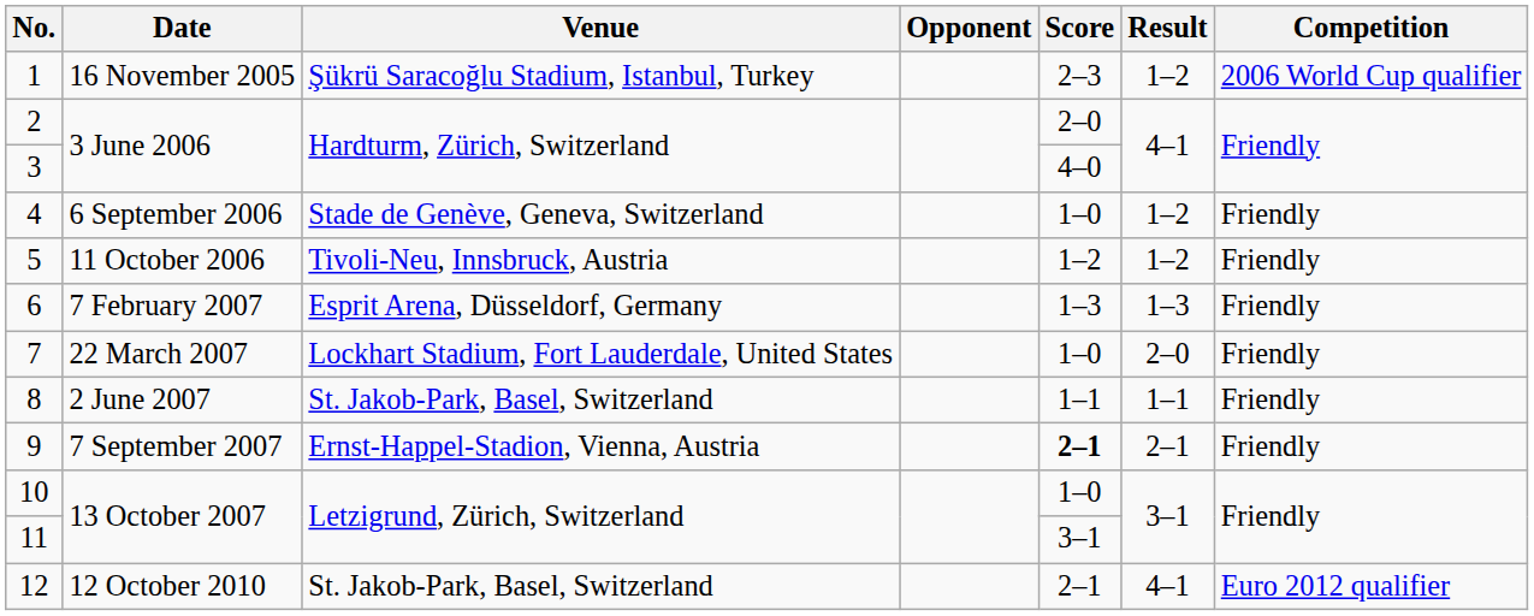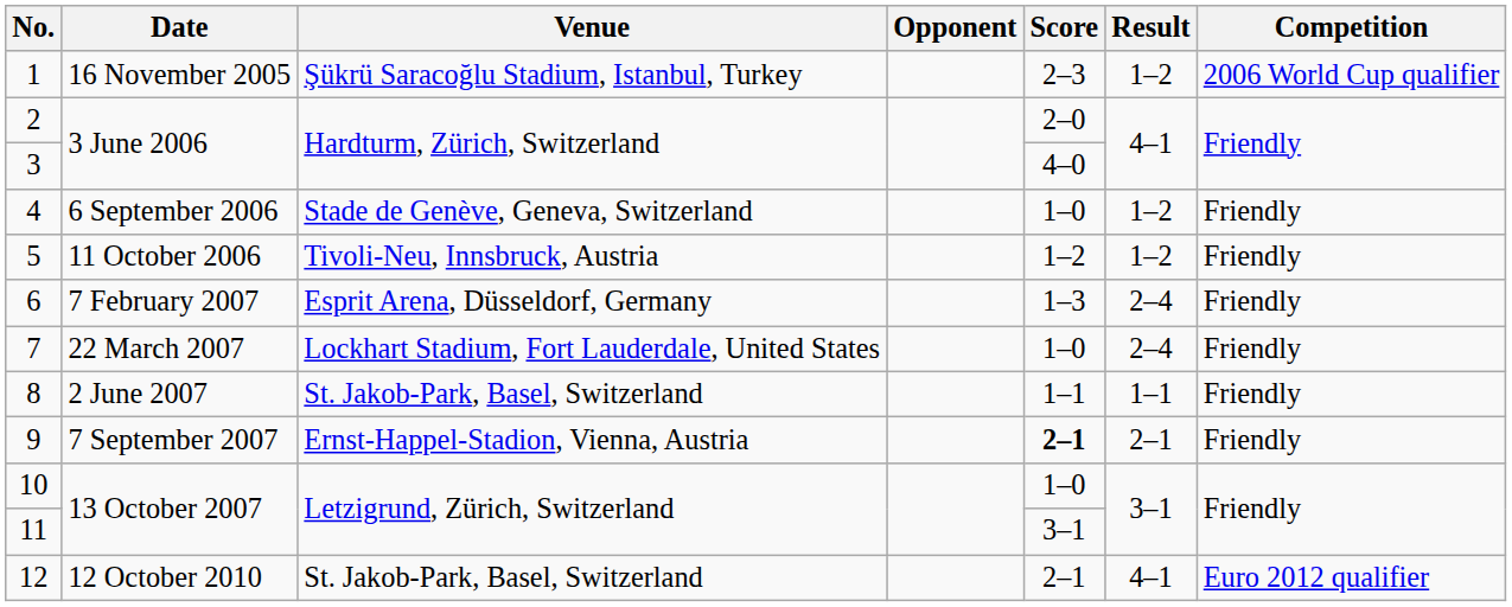 <table class="wikitable sortable">
 <tr>
 <th scope="col">No.</th>
 <th scope="col">Date</th>
 <th scope="col">Venue</th>
 <th scope="col">Opponent</th>
 <th scope="col">Score</th>
 <th scope="col">Result</th>
 <th scope="col">Competition</th>
 </tr>
 <tr>
 <td align="center">1</td>
 <td>16 November 2005</td>
 <td><a href='#'>Şükrü Saracoğlu Stadium</a>, <a href='#'>Istanbul</a>, Turkey</td>
 <td></td>
 <td align="center">2–3</td>
 <td align="center">1–2</td>
 <td><a href='#'>2006 World Cup qualifier</a></td>
 </tr>
 <tr>
 <td align="center">2</td>
 <td rowspan="2">3 June 2006</td>
 <td rowspan="2"><a href='#'>Hardturm</a>, <a href='#'>Zürich</a>, Switzerland</td>
 <td rowspan="2"></td>
 <td align="center">2–0</td>
 <td rowspan="2" style="text-align:center">4–1</td>
 <td rowspan="2"><a href='#'>Friendly</a></td>
 </tr>
 <tr>
 <td align="center">3</td>
 <td align="center">4–0</td>
 </tr>
 <tr>
 <td align="center">4</td>
 <td>6 September 2006</td>
 <td><a href='#'>Stade de Genève</a>, Geneva, Switzerland</td>
 <td></td>
 <td align="center">1–0</td>
 <td align="center">1–2</td>
 <td>Friendly</td>
 </tr>
 <tr>
 <td align="center">5</td>
 <td>11 October 2006</td>
 <td><a href='#'>Tivoli-Neu</a>, <a href='#'>Innsbruck</a>, Austria</td>
 <td></td>
 <td align="center">1–2</td>
 <td align="center">1–2</td>
 <td>Friendly</td>
 </tr>
 <tr>
 <td align="center">6</td>
 <td>7 February 2007</td>
 <td><a href='#'>Esprit Arena</a>, Düsseldorf, Germany</td>
 <td></td>
 <td align="center">1–3</td>
-<td align="center">1–3</td>
+<td align="center">2–4</td>
 <td>Friendly</td>
 </tr>
 <tr>
 <td align="center">7</td>
 <td>22 March 2007</td>
 <td><a href='#'>Lockhart Stadium</a>, <a href='#'>Fort Lauderdale</a>, United States</td>
 <td></td>
 <td align="center">1–0</td>
-<td align="center">2–0</td>
+<td align="center">2–4</td>
 <td>Friendly</td>
 </tr>
 <tr>
 <td align="center">8</td>
 <td>2 June 2007</td>
 <td><a href='#'>St. Jakob-Park</a>, <a href='#'>Basel</a>, Switzerland</td>
 <td></td>
 <td align="center">1–1</td>
 <td align="center">1–1</td>
 <td>Friendly</td>
 </tr>
 <tr>
 <td align="center">9</td>
 <td>7 September 2007</td>
 <td><a href='#'>Ernst-Happel-Stadion</a>, Vienna, Austria</td>
 <td></td>
 <td align="center"><strong>2–1</strong></td>
 <td align="center">2–1</td>
 <td>Friendly</td>
 </tr>
 <tr>
 <td align="center">10</td>
 <td rowspan="2">13 October 2007</td>
 <td rowspan="2"><a href='#'>Letzigrund</a>, Zürich, Switzerland</td>
 <td rowspan="2"></td>
 <td align="center">1–0</td>
 <td rowspan="2" style="text-align:center">3–1</td>
 <td rowspan="2">Friendly</td>
 </tr>
 <tr>
 <td align="center">11</td>
 <td align="center">3–1</td>
 </tr>
 <tr>
 <td align="center">12</td>
 <td>12 October 2010</td>
 <td>St. Jakob-Park, Basel, Switzerland</td>
 <td></td>
 <td align="center">2–1</td>
 <td align="center">4–1</td>
 <td><a href='#'>Euro 2012 qualifier</a></td>
 </tr>
 </table>
